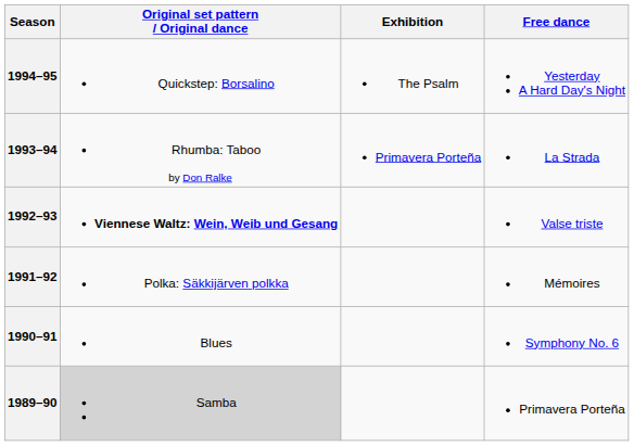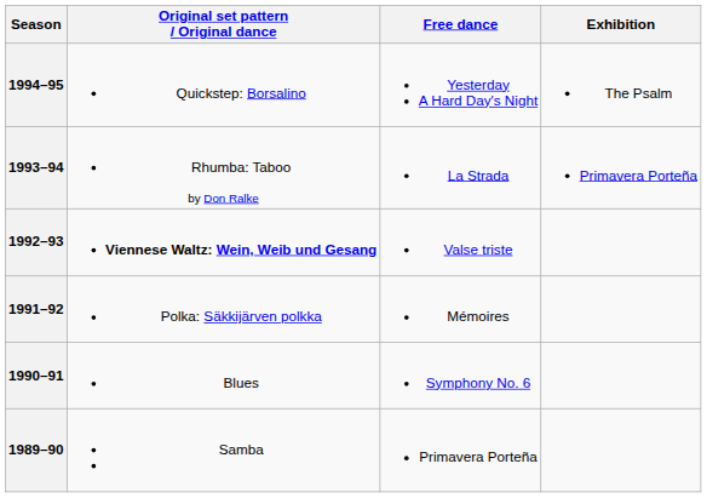 <table class="wikitable" style="text-align:center">
 <tr>
 <th>Season</th>
 <th><a href='#'>Original set pattern <br> / Original dance</a></th>
+<th><a href='#'>Free dance</a></th>
 <th>Exhibition</th>
-<th><a href='#'>Free dance</a></th>
 </tr>
 <tr>
 <th>1994–95</th>
 <td><br><ul><li>Quickstep: <a href='#'>Borsalino</a> <br></li></ul></td>
+<td><br><ul><li><a href='#'>Yesterday</a></li><li><a href='#'>A Hard Day's Night</a> <br></li></ul></td>
 <td><br><ul><li>The Psalm <br></li></ul></td>
-<td><br><ul><li><a href='#'>Yesterday</a></li><li><a href='#'>A Hard Day's Night</a> <br></li></ul></td>
 </tr>
 <tr>
 <th>1993–94</th>
 <td><br><ul><li>Rhumba: Taboo</li></ul><small>by <a href='#'>Don Ralke</a></small></td>
+<td><br><ul><li><a href='#'>La Strada</a> <br></li></ul></td>
 <td><br><ul><li><a href='#'>Primavera Porteña</a> <br></li></ul></td>
-<td><br><ul><li><a href='#'>La Strada</a> <br></li></ul></td>
 </tr>
 <tr>
 <th>1992–93</th>
 <td><strong><br><ul><li>Viennese Waltz: <a href='#'>Wein, Weib und Gesang</a> <br></li></ul></strong></td>
+<td><br><ul><li><a href='#'>Valse triste</a> <br></li></ul></td>
 <td></td>
-<td><br><ul><li><a href='#'>Valse triste</a> <br></li></ul></td>
 </tr>
 <tr>
 <th>1991–92</th>
 <td><br><ul><li>Polka: <a href='#'>Säkkijärven polkka</a></li></ul></td>
+<td><br><ul><li>Mémoires <br></li></ul></td>
 <td></td>
-<td><br><ul><li>Mémoires <br></li></ul></td>
 </tr>
 <tr>
 <th>1990–91</th>
 <td><br><ul><li>Blues</li></ul></td>
+<td><br><ul><li><a href='#'>Symphony No. 6</a> <br></li></ul></td>
 <td></td>
-<td><br><ul><li><a href='#'>Symphony No. 6</a> <br></li></ul></td>
 </tr>
 <tr>
 <th>1989–90</th>
-<td style="background: lightgrey;"><br><ul><li>Samba</li><li></li></ul></td>
+<td><br><ul><li>Samba</li><li></li></ul></td>
+<td><br><ul><li>Primavera Porteña <br></li></ul></td>
 <td></td>
-<td><br><ul><li>Primavera Porteña <br></li></ul></td>
 </tr>
 </table>
